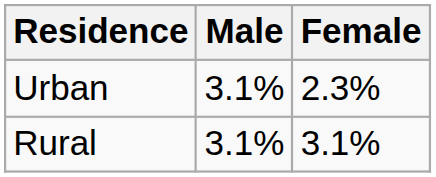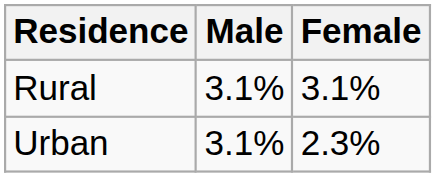 <table class="wikitable sortable">
 <tr>
 <th>Residence</th>
 <th>Male</th>
 <th>Female</th>
 </tr>
 <tr>
+<td>Rural</td>
+<td>3.1%</td>
+<td>3.1%</td>
+</tr>
+<tr>
 <td>Urban</td>
 <td>3.1%</td>
 <td>2.3%</td>
 </tr>
-<tr>
-<td>Rural</td>
-<td>3.1%</td>
-<td>3.1%</td>
-</tr>
 </table>
